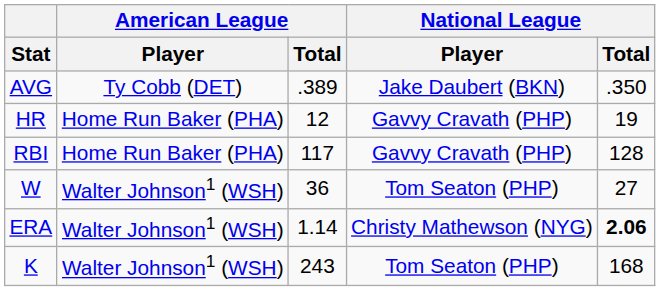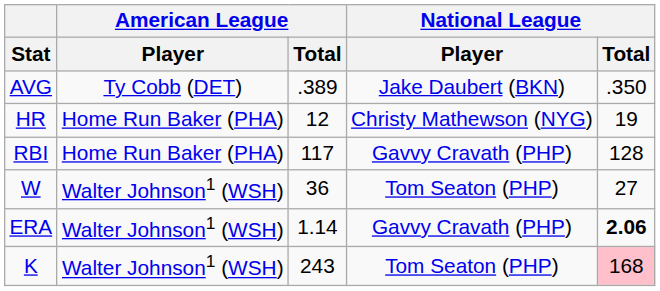 <table class="wikitable" style="text-align:center;">
 <tr>
 <th></th>
 <th colspan=2><a href='#'>American League</a></th>
 <th colspan=2><a href='#'>National League</a></th>
 </tr>
 <tr>
 <th>Stat</th>
 <th>Player</th>
 <th>Total</th>
 <th>Player</th>
 <th>Total</th>
 </tr>
 <tr>
 <td><a href='#'>AVG</a></td>
 <td><a href='#'>Ty Cobb</a> (<a href='#'>DET</a>)</td>
 <td>.389</td>
 <td><a href='#'>Jake Daubert</a> (<a href='#'>BKN</a>)</td>
 <td>.350</td>
 </tr>
 <tr>
 <td><a href='#'>HR</a></td>
 <td><a href='#'>Home Run Baker</a> (<a href='#'>PHA</a>)</td>
 <td>12</td>
-<td><a href='#'>Gavvy Cravath</a> (<a href='#'>PHP</a>)</td>
+<td><a href='#'>Christy Mathewson</a> (<a href='#'>NYG</a>)</td>
 <td>19</td>
 </tr>
 <tr>
 <td><a href='#'>RBI</a></td>
 <td><a href='#'>Home Run Baker</a> (<a href='#'>PHA</a>)</td>
 <td>117</td>
 <td><a href='#'>Gavvy Cravath</a> (<a href='#'>PHP</a>)</td>
 <td>128</td>
 </tr>
 <tr>
 <td><a href='#'>W</a></td>
 <td><a href='#'>Walter Johnson</a><sup>1</sup> (<a href='#'>WSH</a>)</td>
 <td>36</td>
 <td><a href='#'>Tom Seaton</a> (<a href='#'>PHP</a>)</td>
 <td>27</td>
 </tr>
 <tr>
 <td><a href='#'>ERA</a></td>
 <td><a href='#'>Walter Johnson</a><sup>1</sup> (<a href='#'>WSH</a>)</td>
 <td>1.14</td>
-<td><a href='#'>Christy Mathewson</a> (<a href='#'>NYG</a>)</td>
+<td><a href='#'>Gavvy Cravath</a> (<a href='#'>PHP</a>)</td>
 <td><strong>2.06</strong></td>
 </tr>
 <tr>
 <td><a href='#'>K</a></td>
 <td><a href='#'>Walter Johnson</a><sup>1</sup> (<a href='#'>WSH</a>)</td>
 <td>243</td>
 <td><a href='#'>Tom Seaton</a> (<a href='#'>PHP</a>)</td>
-<td>168</td>
+<td style="background: pink;">168</td>
 </tr>
 </table>
